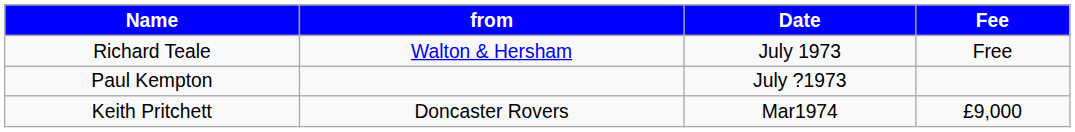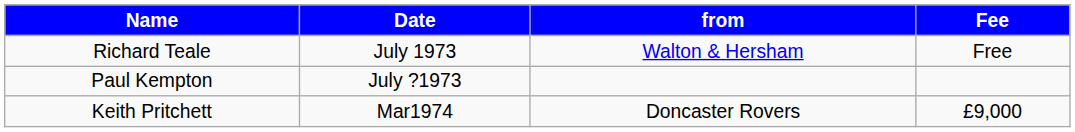 <table class="wikitable" style="text-align:center; font-size:90%; width:90%;">
 <tr>
 <th style="background:#0000FF; color:#FFFFFF; text-align:center;"><strong>Name</strong></th>
+<th style="background:#0000FF; color:#FFFFFF; text-align:center;">Date</th>
 <th style="background:#0000FF; color:#FFFFFF; text-align:center;">from</th>
-<th style="background:#0000FF; color:#FFFFFF; text-align:center;">Date</th>
 <th style="background:#0000FF; color:#FFFFFF; text-align:center;">Fee</th>
 </tr>
 <tr>
 <td>Richard Teale</td>
+<td>July 1973</td>
 <td><a href='#'>Walton & Hersham</a></td>
-<td>July 1973</td>
 <td>Free</td>
 </tr>
 <tr>
 <td>Paul Kempton</td>
+<td>July ?1973</td>
 <td></td>
-<td>July ?1973</td>
 <td></td>
 </tr>
 <tr>
 <td>Keith Pritchett</td>
+<td>Mar1974</td>
 <td>Doncaster Rovers</td>
-<td>Mar1974</td>
 <td>£9,000</td>
 </tr>
 </table>
